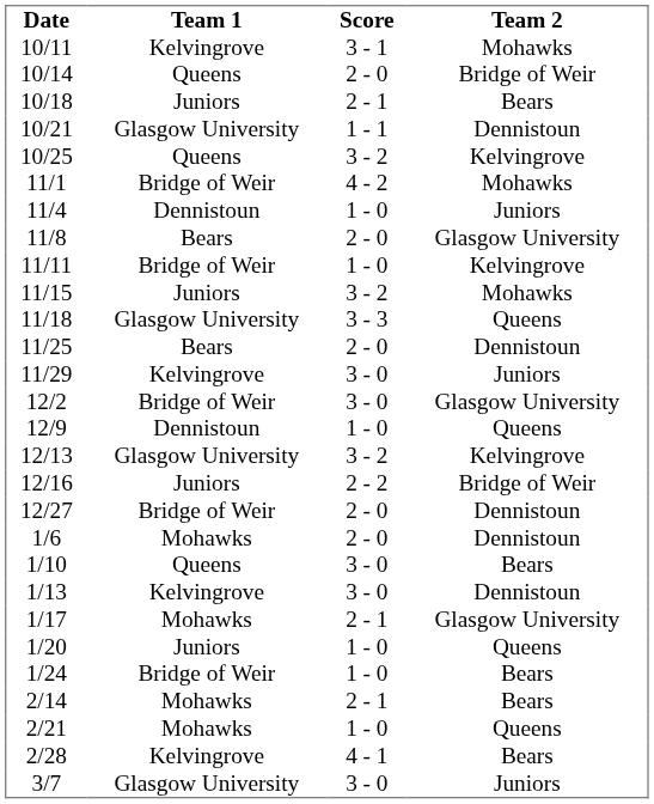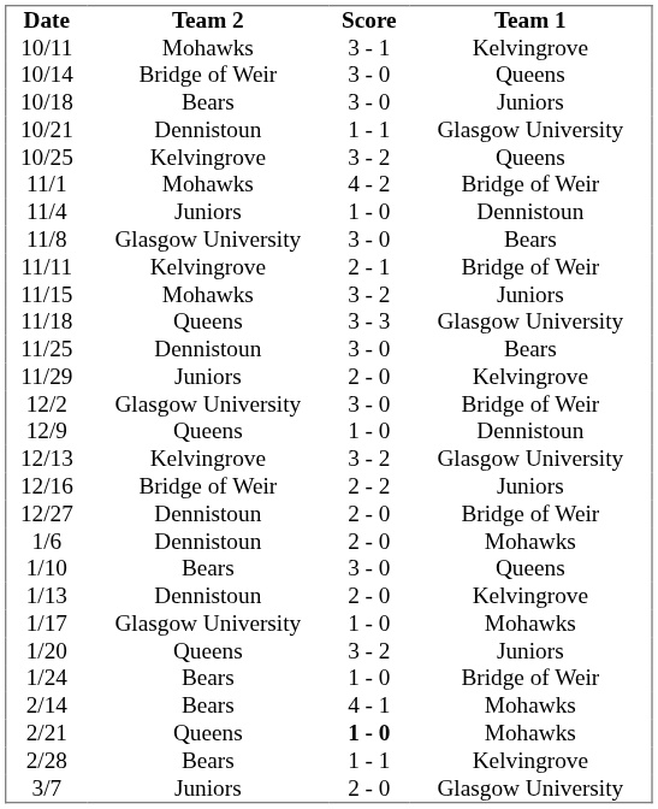 <table cellpadding="0" cellspacing="0" border="0" style="font-size: 90%; text-align: center; border: gray solid 1px; border-collapse: collapse;">
 <tr>
 <th width="50">Date</th>
+<th width="150">Team 2</th>
+<th width="50">Score</th>
 <th width="150">Team 1</th>
-<th width="50">Score</th>
-<th width="150">Team 2</th>
 </tr>
 <tr>
 <td>10/11</td>
+<td>Mohawks</td>
+<td>3 - 1</td>
 <td>Kelvingrove</td>
-<td>3 - 1</td>
-<td>Mohawks</td>
 </tr>
 <tr>
 <td>10/14</td>
+<td>Bridge of Weir</td>
+<td>3 - 0</td>
 <td>Queens</td>
+</tr>
+<tr>
+<td>10/18</td>
+<td>Bears</td>
+<td>3 - 0</td>
+<td>Juniors</td>
+</tr>
+<tr>
+<td>10/21</td>
+<td>Dennistoun</td>
+<td>1 - 1</td>
+<td>Glasgow University</td>
+</tr>
+<tr>
+<td>10/25</td>
+<td>Kelvingrove</td>
+<td>3 - 2</td>
+<td>Queens</td>
+</tr>
+<tr>
+<td>11/1</td>
+<td>Mohawks</td>
+<td>4 - 2</td>
+<td>Bridge of Weir</td>
+</tr>
+<tr>
+<td>11/4</td>
+<td>Juniors</td>
+<td>1 - 0</td>
+<td>Dennistoun</td>
+</tr>
+<tr>
+<td>11/8</td>
+<td>Glasgow University</td>
+<td>3 - 0</td>
+<td>Bears</td>
+</tr>
+<tr>
+<td>11/11</td>
+<td>Kelvingrove</td>
+<td>2 - 1</td>
+<td>Bridge of Weir</td>
+</tr>
+<tr>
+<td>11/15</td>
+<td>Mohawks</td>
+<td>3 - 2</td>
+<td>Juniors</td>
+</tr>
+<tr>
+<td>11/18</td>
+<td>Queens</td>
+<td>3 - 3</td>
+<td>Glasgow University</td>
+</tr>
+<tr>
+<td>11/25</td>
+<td>Dennistoun</td>
+<td>3 - 0</td>
+<td>Bears</td>
+</tr>
+<tr>
+<td>11/29</td>
+<td>Juniors</td>
+<td>2 - 0</td>
+<td>Kelvingrove</td>
+</tr>
+<tr>
+<td>12/2</td>
+<td>Glasgow University</td>
+<td>3 - 0</td>
+<td>Bridge of Weir</td>
+</tr>
+<tr>
+<td>12/9</td>
+<td>Queens</td>
+<td>1 - 0</td>
+<td>Dennistoun</td>
+</tr>
+<tr>
+<td>12/13</td>
+<td>Kelvingrove</td>
+<td>3 - 2</td>
+<td>Glasgow University</td>
+</tr>
+<tr>
+<td>12/16</td>
+<td>Bridge of Weir</td>
+<td>2 - 2</td>
+<td>Juniors</td>
+</tr>
+<tr>
+<td>12/27</td>
+<td>Dennistoun</td>
 <td>2 - 0</td>
 <td>Bridge of Weir</td>
 </tr>
 <tr>
-<td>10/18</td>
-<td>Juniors</td>
-<td>2 - 1</td>
-<td>Bears</td>
+<td>1/6</td>
+<td>Dennistoun</td>
+<td>2 - 0</td>
+<td>Mohawks</td>
 </tr>
 <tr>
-<td>10/21</td>
-<td>Glasgow University</td>
-<td>1 - 1</td>
-<td>Dennistoun</td>
+<td>1/10</td>
+<td>Bears</td>
+<td>3 - 0</td>
+<td>Queens</td>
 </tr>
 <tr>
-<td>10/25</td>
-<td>Queens</td>
-<td>3 - 2</td>
+<td>1/13</td>
+<td>Dennistoun</td>
+<td>2 - 0</td>
 <td>Kelvingrove</td>
 </tr>
 <tr>
-<td>11/1</td>
-<td>Bridge of Weir</td>
-<td>4 - 2</td>
+<td>1/17</td>
+<td>Glasgow University</td>
+<td>1 - 0</td>
 <td>Mohawks</td>
 </tr>
 <tr>
-<td>11/4</td>
-<td>Dennistoun</td>
-<td>1 - 0</td>
+<td>1/20</td>
+<td>Queens</td>
+<td>3 - 2</td>
 <td>Juniors</td>
 </tr>
 <tr>
-<td>11/8</td>
+<td>1/24</td>
 <td>Bears</td>
+<td>1 - 0</td>
+<td>Bridge of Weir</td>
+</tr>
+<tr>
+<td>2/14</td>
+<td>Bears</td>
+<td>4 - 1</td>
+<td>Mohawks</td>
+</tr>
+<tr>
+<td>2/21</td>
+<td>Queens</td>
+<td><strong>1 - 0</strong></td>
+<td>Mohawks</td>
+</tr>
+<tr>
+<td>2/28</td>
+<td>Bears</td>
+<td>1 - 1</td>
+<td>Kelvingrove</td>
+</tr>
+<tr>
+<td>3/7</td>
+<td>Juniors</td>
 <td>2 - 0</td>
 <td>Glasgow University</td>
 </tr>
-<tr>
-<td>11/11</td>
-<td>Bridge of Weir</td>
-<td>1 - 0</td>
-<td>Kelvingrove</td>
-</tr>
-<tr>
-<td>11/15</td>
-<td>Juniors</td>
-<td>3 - 2</td>
-<td>Mohawks</td>
-</tr>
-<tr>
-<td>11/18</td>
-<td>Glasgow University</td>
-<td>3 - 3</td>
-<td>Queens</td>
-</tr>
-<tr>
-<td>11/25</td>
-<td>Bears</td>
-<td>2 - 0</td>
-<td>Dennistoun</td>
-</tr>
-<tr>
-<td>11/29</td>
-<td>Kelvingrove</td>
-<td>3 - 0</td>
-<td>Juniors</td>
-</tr>
-<tr>
-<td>12/2</td>
-<td>Bridge of Weir</td>
-<td>3 - 0</td>
-<td>Glasgow University</td>
-</tr>
-<tr>
-<td>12/9</td>
-<td>Dennistoun</td>
-<td>1 - 0</td>
-<td>Queens</td>
-</tr>
-<tr>
-<td>12/13</td>
-<td>Glasgow University</td>
-<td>3 - 2</td>
-<td>Kelvingrove</td>
-</tr>
-<tr>
-<td>12/16</td>
-<td>Juniors</td>
-<td>2 - 2</td>
-<td>Bridge of Weir</td>
-</tr>
-<tr>
-<td>12/27</td>
-<td>Bridge of Weir</td>
-<td>2 - 0</td>
-<td>Dennistoun</td>
-</tr>
-<tr>
-<td>1/6</td>
-<td>Mohawks</td>
-<td>2 - 0</td>
-<td>Dennistoun</td>
-</tr>
-<tr>
-<td>1/10</td>
-<td>Queens</td>
-<td>3 - 0</td>
-<td>Bears</td>
-</tr>
-<tr>
-<td>1/13</td>
-<td>Kelvingrove</td>
-<td>3 - 0</td>
-<td>Dennistoun</td>
-</tr>
-<tr>
-<td>1/17</td>
-<td>Mohawks</td>
-<td>2 - 1</td>
-<td>Glasgow University</td>
-</tr>
-<tr>
-<td>1/20</td>
-<td>Juniors</td>
-<td>1 - 0</td>
-<td>Queens</td>
-</tr>
-<tr>
-<td>1/24</td>
-<td>Bridge of Weir</td>
-<td>1 - 0</td>
-<td>Bears</td>
-</tr>
-<tr>
-<td>2/14</td>
-<td>Mohawks</td>
-<td>2 - 1</td>
-<td>Bears</td>
-</tr>
-<tr>
-<td>2/21</td>
-<td>Mohawks</td>
-<td>1 - 0</td>
-<td>Queens</td>
-</tr>
-<tr>
-<td>2/28</td>
-<td>Kelvingrove</td>
-<td>4 - 1</td>
-<td>Bears</td>
-</tr>
-<tr>
-<td>3/7</td>
-<td>Glasgow University</td>
-<td>3 - 0</td>
-<td>Juniors</td>
-</tr>
 </table>
